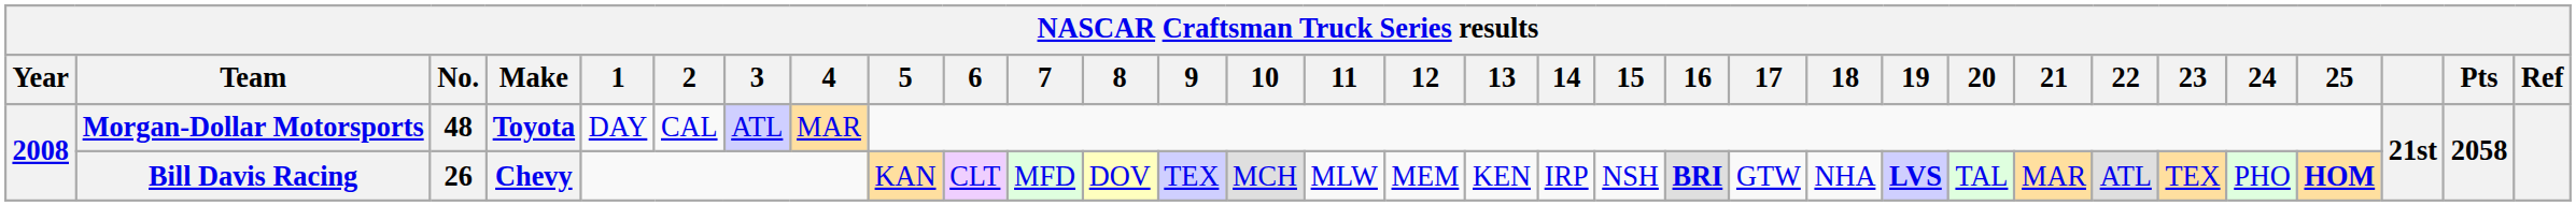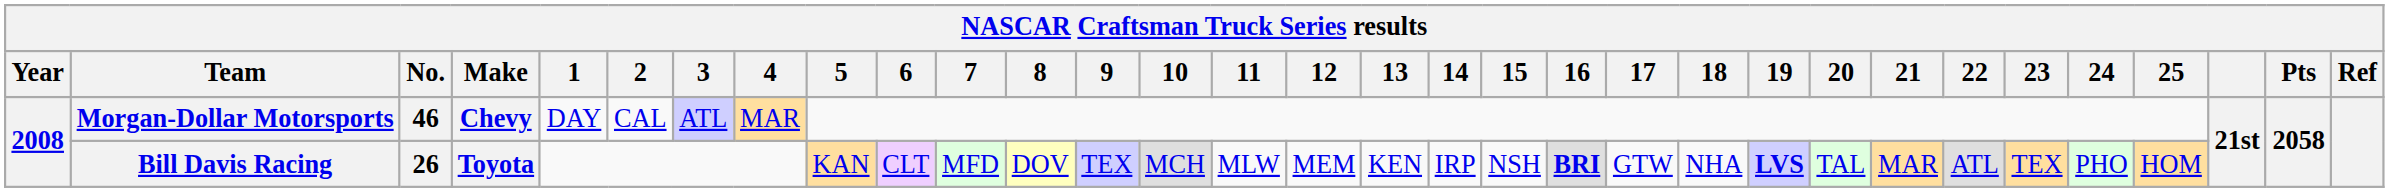 <table class="wikitable" style="text-align:center; font-size:75%">
 <tr>
 <th colspan=45><a href='#'>NASCAR</a> <a href='#'>Craftsman Truck Series</a> results</th>
 </tr>
 <tr>
 <th>Year</th>
 <th>Team</th>
 <th>No.</th>
 <th>Make</th>
 <th>1</th>
 <th>2</th>
 <th>3</th>
 <th>4</th>
 <th>5</th>
 <th>6</th>
 <th>7</th>
 <th>8</th>
 <th>9</th>
 <th>10</th>
 <th>11</th>
 <th>12</th>
 <th>13</th>
 <th>14</th>
 <th>15</th>
 <th>16</th>
 <th>17</th>
 <th>18</th>
 <th>19</th>
 <th>20</th>
 <th>21</th>
 <th>22</th>
 <th>23</th>
 <th>24</th>
 <th>25</th>
 <th></th>
 <th>Pts</th>
 <th>Ref</th>
 </tr>
 <tr>
 <th rowspan=2><a href='#'>2008</a></th>
 <th nowrap><a href='#'>Morgan-Dollar Motorsports</a></th>
-<th>48</th>
-<th><a href='#'>Toyota</a></th>
+<th>46</th>
+<th><a href='#'>Chevy</a></th>
 <td><a href='#'>DAY</a></td>
 <td><a href='#'>CAL</a></td>
 <td style="background:#CFCFFF;"><a href='#'>ATL</a><br></td>
 <td style="background:#FFDF9F;"><a href='#'>MAR</a><br></td>
 <td colspan=21></td>
 <th rowspan=2>21st</th>
 <th rowspan=2>2058</th>
 <th rowspan=2></th>
 </tr>
 <tr>
 <th><a href='#'>Bill Davis Racing</a></th>
 <th>26</th>
-<th><a href='#'>Chevy</a></th>
+<th><a href='#'>Toyota</a></th>
 <td colspan=4></td>
 <td style="background:#FFDF9F;"><a href='#'>KAN</a><br></td>
 <td style="background:#EFCFFF;"><a href='#'>CLT</a><br></td>
 <td style="background:#DFFFDF;"><a href='#'>MFD</a><br></td>
 <td style="background:#FFFFBF;"><a href='#'>DOV</a><br></td>
 <td style="background:#CFCFFF;"><a href='#'>TEX</a><br></td>
 <td style="background:#DFDFDF;"><a href='#'>MCH</a><br></td>
 <td><a href='#'>MLW</a></td>
 <td><a href='#'>MEM</a></td>
 <td><a href='#'>KEN</a></td>
 <td><a href='#'>IRP</a></td>
 <td><a href='#'>NSH</a></td>
 <td style="background:#DFDFDF;"><strong><a href='#'>BRI</a></strong><br></td>
 <td><a href='#'>GTW</a></td>
 <td><a href='#'>NHA</a></td>
 <td style="background:#CFCFFF;"><strong><a href='#'>LVS</a><br></strong></td>
 <td style="background:#DFFFDF;"><a href='#'>TAL</a><br></td>
 <td style="background:#FFDF9F;"><a href='#'>MAR</a><br></td>
 <td style="background:#DFDFDF;"><a href='#'>ATL</a><br></td>
 <td style="background:#FFDF9F;"><a href='#'>TEX</a><br></td>
 <td style="background:#DFFFDF;"><a href='#'>PHO</a><br></td>
-<td style="background:#FFDF9F;"><strong><a href='#'>HOM</a><br></strong></td>
+<td style="background:#FFDF9F;"><a href='#'>HOM</a><br></td>
 </tr>
 </table>
